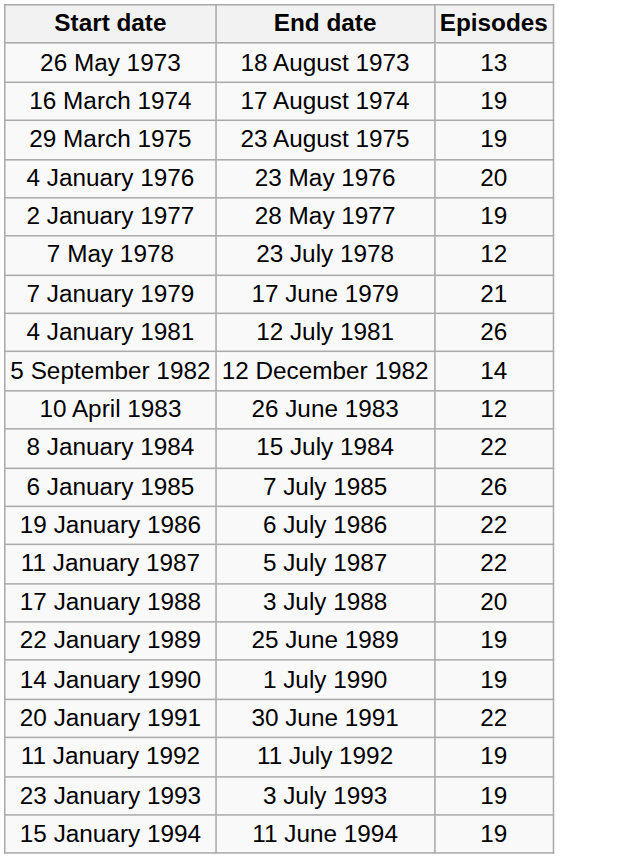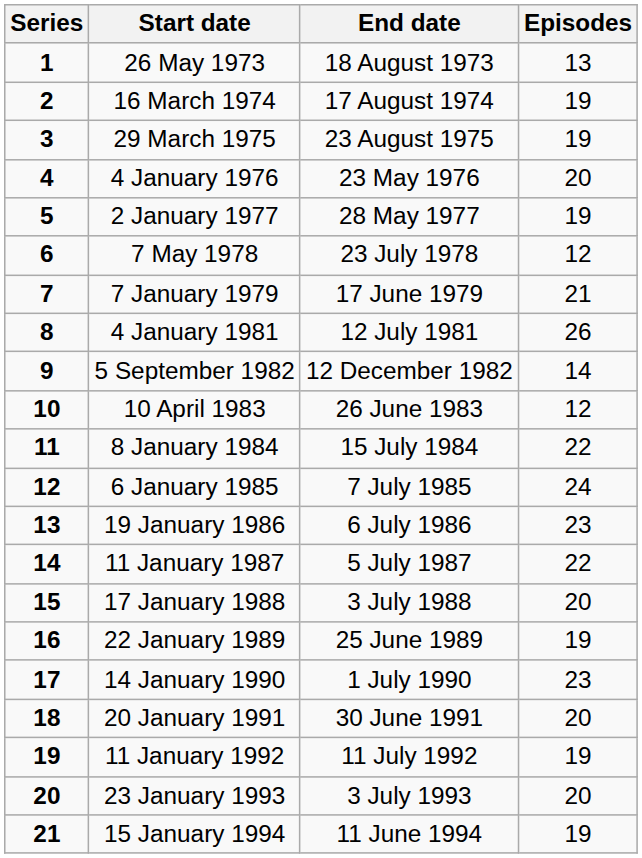 <table class="wikitable" style="text-align:center;">
 <tr>
+<th>Series</th>
 <th>Start date</th>
 <th>End date</th>
 <th>Episodes</th>
 </tr>
 <tr>
+<td><strong>1</strong></td>
 <td>26 May 1973</td>
 <td>18 August 1973</td>
 <td>13</td>
 </tr>
 <tr>
+<td><strong>2</strong></td>
 <td>16 March 1974</td>
 <td>17 August 1974</td>
 <td>19</td>
 </tr>
 <tr>
+<td><strong>3</strong></td>
 <td>29 March 1975</td>
 <td>23 August 1975</td>
 <td>19</td>
 </tr>
 <tr>
+<td><strong>4</strong></td>
 <td>4 January 1976</td>
 <td>23 May 1976</td>
 <td>20</td>
 </tr>
 <tr>
+<td><strong>5</strong></td>
 <td>2 January 1977</td>
 <td>28 May 1977</td>
 <td>19</td>
 </tr>
 <tr>
+<td><strong>6</strong></td>
 <td>7 May 1978</td>
 <td>23 July 1978</td>
 <td>12</td>
 </tr>
 <tr>
+<td><strong>7</strong></td>
 <td>7 January 1979</td>
 <td>17 June 1979</td>
 <td>21</td>
 </tr>
 <tr>
+<td><strong>8</strong></td>
 <td>4 January 1981</td>
 <td>12 July 1981</td>
 <td>26</td>
 </tr>
 <tr>
+<td><strong>9</strong></td>
 <td>5 September 1982</td>
 <td>12 December 1982</td>
 <td>14</td>
 </tr>
 <tr>
+<td><strong>10</strong></td>
 <td>10 April 1983</td>
 <td>26 June 1983</td>
 <td>12</td>
 </tr>
 <tr>
+<td><strong>11</strong></td>
 <td>8 January 1984</td>
 <td>15 July 1984</td>
 <td>22</td>
 </tr>
 <tr>
+<td><strong>12</strong></td>
 <td>6 January 1985</td>
 <td>7 July 1985</td>
-<td>26</td>
+<td>24</td>
 </tr>
 <tr>
+<td><strong>13</strong></td>
 <td>19 January 1986</td>
 <td>6 July 1986</td>
-<td>22</td>
+<td>23</td>
 </tr>
 <tr>
+<td><strong>14</strong></td>
 <td>11 January 1987</td>
 <td>5 July 1987</td>
 <td>22</td>
 </tr>
 <tr>
+<td><strong>15</strong></td>
 <td>17 January 1988</td>
 <td>3 July 1988</td>
 <td>20</td>
 </tr>
 <tr>
+<td><strong>16</strong></td>
 <td>22 January 1989</td>
 <td>25 June 1989</td>
 <td>19</td>
 </tr>
 <tr>
+<td><strong>17</strong></td>
 <td>14 January 1990</td>
 <td>1 July 1990</td>
-<td>19</td>
+<td>23</td>
 </tr>
 <tr>
+<td><strong>18</strong></td>
 <td>20 January 1991</td>
 <td>30 June 1991</td>
-<td>22</td>
+<td>20</td>
 </tr>
 <tr>
+<td><strong>19</strong></td>
 <td>11 January 1992</td>
 <td>11 July 1992</td>
 <td>19</td>
 </tr>
 <tr>
+<td><strong>20</strong></td>
 <td>23 January 1993</td>
 <td>3 July 1993</td>
-<td>19</td>
+<td>20</td>
 </tr>
 <tr>
+<td><strong>21</strong></td>
 <td>15 January 1994</td>
 <td>11 June 1994</td>
 <td>19</td>
 </tr>
 </table>
